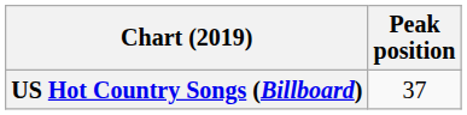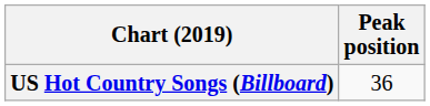 <table class="wikitable sortable plainrowheaders" style="text-align:center">
 <tr>
 <th scope="col">Chart (2019)</th>
 <th scope="col">Peak<br> position</th>
 </tr>
 <tr>
 <th scope="row">US <a href='#'>Hot Country Songs</a> (<em><a href='#'>Billboard</a></em>)</th>
-<td>37</td>
+<td>36</td>
 </tr>
 </table>
